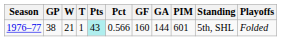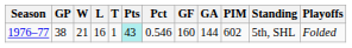 <table class="wikitable">
 <tr>
 <th>Season</th>
 <th>GP</th>
 <th>W</th>
+<th>L</th>
 <th>T</th>
 <th>Pts</th>
 <th>Pct</th>
 <th>GF</th>
 <th>GA</th>
 <th>PIM</th>
 <th>Standing</th>
 <th>Playoffs</th>
 </tr>
 <tr>
 <td><a href='#'>1976–77</a></td>
 <td>38</td>
 <td>21</td>
+<td>16</td>
 <td>1</td>
 <td style="background: paleturquoise;">43</td>
-<td>0.566</td>
+<td>0.546</td>
 <td>160</td>
 <td>144</td>
-<td>601</td>
+<td>602</td>
 <td>5th, SHL</td>
 <td><em>Folded</em></td>
 </tr>
 </table>
